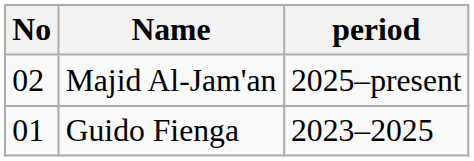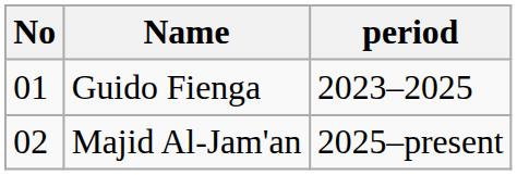 <table class="wikitable">
 <tr>
 <th>No</th>
 <th>Name</th>
 <th>period</th>
 </tr>
 <tr>
+<td>01</td>
+<td> Guido Fienga</td>
+<td>2023–2025</td>
+</tr>
+<tr>
 <td>02</td>
 <td> Majid Al-Jam'an</td>
 <td>2025–present</td>
 </tr>
-<tr>
-<td>01</td>
-<td> Guido Fienga</td>
-<td>2023–2025</td>
-</tr>
 </table>
